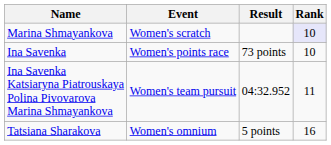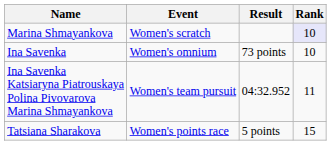 <table class="wikitable sortable">
 <tr>
 <th>Name</th>
 <th>Event</th>
 <th>Result</th>
 <th>Rank</th>
 </tr>
 <tr>
 <td><a href='#'>Marina Shmayankova</a></td>
 <td><a href='#'>Women's scratch</a></td>
 <td></td>
 <td align=center style="background: lavender;">10</td>
 </tr>
 <tr>
 <td><a href='#'>Ina Savenka</a></td>
-<td><a href='#'>Women's points race</a></td>
+<td><a href='#'>Women's omnium</a></td>
 <td>73 points</td>
 <td align=center>10</td>
 </tr>
 <tr>
 <td><a href='#'>Ina Savenka</a><br><a href='#'>Katsiaryna Piatrouskaya</a><br><a href='#'>Polina Pivovarova</a><br><a href='#'>Marina Shmayankova</a></td>
 <td><a href='#'>Women's team pursuit</a></td>
 <td>04:32.952</td>
 <td align=center>11</td>
 </tr>
 <tr>
 <td><a href='#'>Tatsiana Sharakova</a></td>
-<td><a href='#'>Women's omnium</a></td>
+<td><a href='#'>Women's points race</a></td>
 <td>5 points</td>
-<td align=center>16</td>
+<td align=center>15</td>
 </tr>
 </table>
